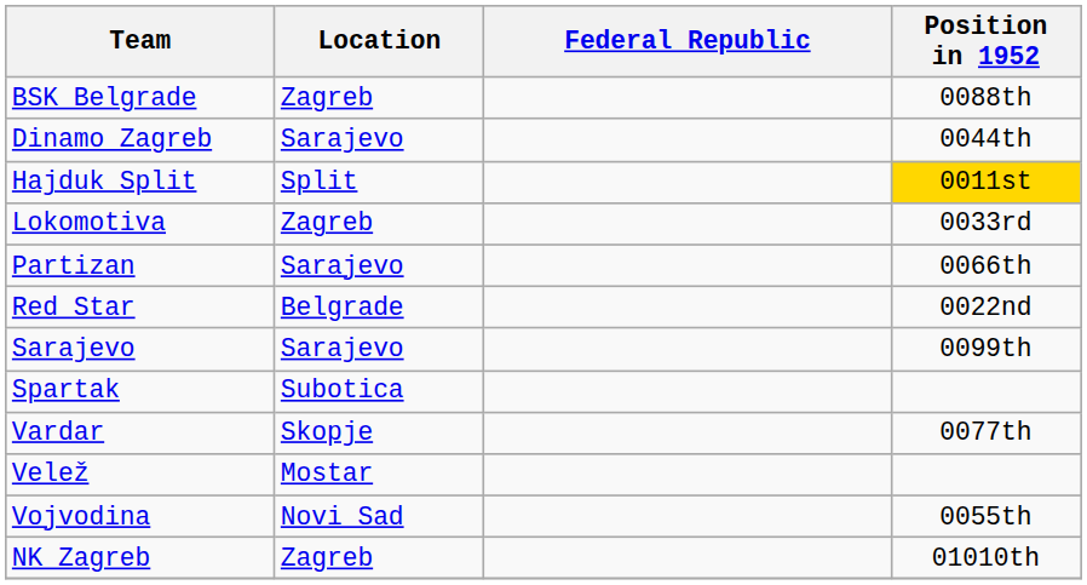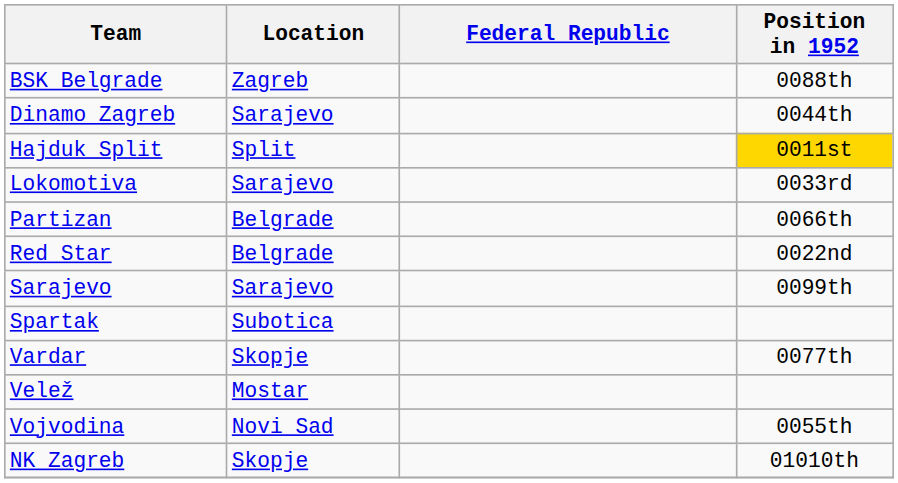 <table class="wikitable sortable" style="text-align: left;">
 <tr>
 <th width="130">Team</th>
 <th width="100">Location</th>
 <th width="200"><a href='#'>Federal Republic</a></th>
 <th width="90">Position<br>in <a href='#'>1952</a></th>
 </tr>
 <tr>
 <td><a href='#'>BSK Belgrade</a></td>
 <td><a href='#'>Zagreb</a></td>
 <td></td>
 <td style="text-align:center;"><span>008</span>8th</td>
 </tr>
 <tr>
 <td><a href='#'>Dinamo Zagreb</a></td>
 <td><a href='#'>Sarajevo</a></td>
 <td></td>
 <td style="text-align:center;"><span>004</span>4th</td>
 </tr>
 <tr>
 <td><a href='#'>Hajduk Split</a></td>
 <td><a href='#'>Split</a></td>
 <td></td>
 <td style="text-align:center;" bgcolor="gold"><span>001</span>1st</td>
 </tr>
 <tr>
 <td><a href='#'>Lokomotiva</a></td>
-<td><a href='#'>Zagreb</a></td>
+<td><a href='#'>Sarajevo</a></td>
 <td></td>
 <td style="text-align:center;"><span>003</span>3rd</td>
 </tr>
 <tr>
 <td><a href='#'>Partizan</a></td>
-<td><a href='#'>Sarajevo</a></td>
+<td><a href='#'>Belgrade</a></td>
 <td></td>
 <td style="text-align:center;"><span>006</span>6th</td>
 </tr>
 <tr>
 <td><a href='#'>Red Star</a></td>
 <td><a href='#'>Belgrade</a></td>
 <td></td>
 <td style="text-align:center;"><span>002</span>2nd</td>
 </tr>
 <tr>
 <td><a href='#'>Sarajevo</a></td>
 <td><a href='#'>Sarajevo</a></td>
 <td></td>
 <td style="text-align:center;"><span>009</span>9th</td>
 </tr>
 <tr>
 <td><a href='#'>Spartak</a></td>
 <td><a href='#'>Subotica</a></td>
 <td></td>
 <td></td>
 </tr>
 <tr>
 <td><a href='#'>Vardar</a></td>
 <td><a href='#'>Skopje</a></td>
 <td></td>
 <td style="text-align:center;"><span>007</span>7th</td>
 </tr>
 <tr>
 <td><a href='#'>Velež</a></td>
 <td><a href='#'>Mostar</a></td>
 <td></td>
 <td></td>
 </tr>
 <tr>
 <td><a href='#'>Vojvodina</a></td>
 <td><a href='#'>Novi Sad</a></td>
 <td></td>
 <td style="text-align:center;"><span>005</span>5th</td>
 </tr>
 <tr>
 <td><a href='#'>NK Zagreb</a></td>
-<td><a href='#'>Zagreb</a></td>
+<td><a href='#'>Skopje</a></td>
 <td></td>
 <td style="text-align:center;"><span>010</span>10th</td>
 </tr>
 <tr>
 </tr>
 </table>
